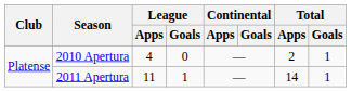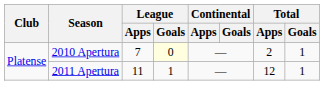 <table class="wikitable" style="font-size:98%; text-align: center;">
 <tr>
 <th rowspan="2">Club</th>
 <th rowspan="2">Season</th>
 <th colspan="2">League</th>
 <th colspan="2">Continental</th>
 <th colspan="2">Total</th>
 </tr>
 <tr>
 <th>Apps</th>
 <th>Goals</th>
 <th>Apps</th>
 <th>Goals</th>
 <th>Apps</th>
 <th>Goals</th>
 </tr>
 <tr>
 <td rowspan="2" valign="center"><a href='#'>Platense</a></td>
 <td><a href='#'>2010 Apertura</a></td>
-<td>4</td>
-<td>0</td>
+<td>7</td>
+<td style="background: lightyellow;">0</td>
 <td colspan=2>—</td>
 <td>2</td>
 <td>1</td>
 </tr>
 <tr>
 <td><a href='#'>2011 Apertura</a></td>
 <td>11</td>
 <td>1</td>
 <td colspan=2>—</td>
-<td>14</td>
+<td>12</td>
 <td>1</td>
 </tr>
 </table>
